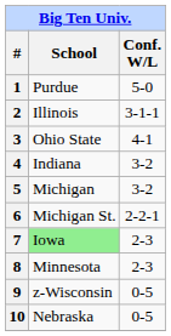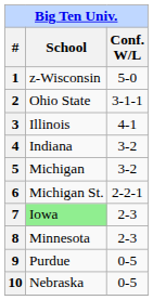 <table class="wikitable sortable collapsible collapsed">
 <tr>
 <th colspan=3 style="background:#BFD7FF; color:white"><a href='#'>Big Ten Univ.</a></th>
 </tr>
 <tr>
 <th>#</th>
 <th>School</th>
 <th>Conf. <br> W/L</th>
 </tr>
 <tr>
 <th>1</th>
-<td>Purdue</td>
+<td>z-Wisconsin</td>
 <td align="center">5-0</td>
 </tr>
 <tr>
 <th>2</th>
-<td>Illinois</td>
+<td>Ohio State</td>
 <td align="center">3-1-1</td>
 </tr>
 <tr>
 <th>3</th>
-<td>Ohio State</td>
+<td>Illinois</td>
 <td align="center">4-1</td>
 </tr>
 <tr>
 <th>4</th>
 <td>Indiana</td>
 <td align="center">3-2</td>
 </tr>
 <tr>
 <th>5</th>
 <td>Michigan</td>
 <td align="center">3-2</td>
 </tr>
 <tr>
 <th>6</th>
 <td>Michigan St.</td>
 <td align="center">2-2-1</td>
 </tr>
 <tr>
 <th>7</th>
 <td style="background: lightgreen;">Iowa</td>
 <td align="center">2-3</td>
 </tr>
 <tr>
 <th>8</th>
 <td>Minnesota</td>
 <td align="center">2-3</td>
 </tr>
 <tr>
 <th>9</th>
-<td>z-Wisconsin</td>
+<td>Purdue</td>
 <td align="center">0-5</td>
 </tr>
 <tr>
 <th>10</th>
 <td>Nebraska</td>
 <td align="center">0-5</td>
 </tr>
 <tr>
 </tr>
 </table>
